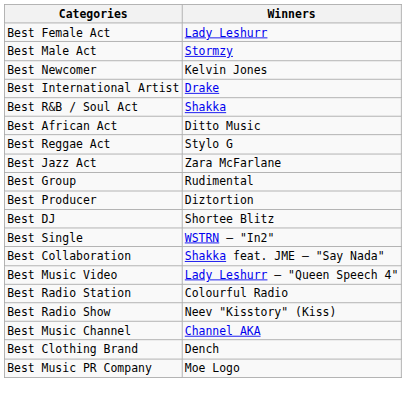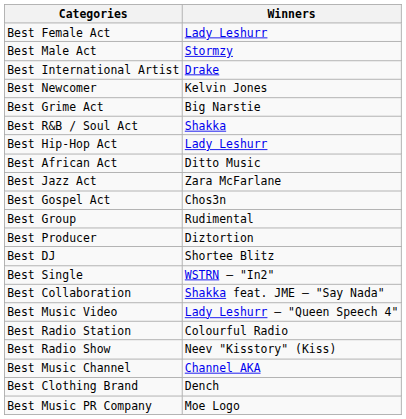 <table class="wikitable">
 <tr>
 <th>Categories</th>
 <th>Winners</th>
 </tr>
 <tr>
 <td>Best Female Act</td>
 <td><a href='#'>Lady Leshurr</a></td>
 </tr>
 <tr>
 <td>Best Male Act</td>
 <td><a href='#'>Stormzy</a></td>
 </tr>
 <tr>
+<td>Best International Artist</td>
+<td><a href='#'>Drake</a></td>
+</tr>
+<tr>
 <td>Best Newcomer</td>
 <td>Kelvin Jones</td>
 </tr>
 <tr>
-<td>Best International Artist</td>
-<td><a href='#'>Drake</a></td>
+<td>Best Grime Act</td>
+<td>Big Narstie</td>
 </tr>
 <tr>
 <td>Best R&B / Soul Act</td>
 <td><a href='#'>Shakka</a></td>
 </tr>
 <tr>
+<td>Best Hip-Hop Act</td>
+<td><a href='#'>Lady Leshurr</a></td>
+</tr>
+<tr>
 <td>Best African Act</td>
 <td>Ditto Music</td>
 </tr>
 <tr>
-<td>Best Reggae Act</td>
-<td>Stylo G</td>
+<td>Best Jazz Act</td>
+<td>Zara McFarlane</td>
 </tr>
 <tr>
-<td>Best Jazz Act</td>
-<td>Zara McFarlane</td>
+<td>Best Gospel Act</td>
+<td>Chos3n </td>
 </tr>
 <tr>
 <td>Best Group</td>
 <td>Rudimental</td>
 </tr>
 <tr>
 <td>Best Producer</td>
 <td>Diztortion</td>
 </tr>
 <tr>
 <td>Best DJ</td>
 <td>Shortee Blitz</td>
 </tr>
 <tr>
 <td>Best Single</td>
 <td><a href='#'>WSTRN</a> — "In2"</td>
 </tr>
 <tr>
 <td>Best Collaboration</td>
 <td><a href='#'>Shakka</a> feat. JME — "Say Nada"</td>
 </tr>
 <tr>
 <td>Best Music Video</td>
 <td><a href='#'>Lady Leshurr</a> — "Queen Speech 4"</td>
 </tr>
 <tr>
 <td>Best Radio Station</td>
 <td>Colourful Radio</td>
 </tr>
 <tr>
 <td>Best Radio Show</td>
 <td>Neev "Kisstory" (Kiss)</td>
 </tr>
 <tr>
 <td>Best Music Channel</td>
 <td><a href='#'>Channel AKA</a></td>
 </tr>
 <tr>
 <td>Best Clothing Brand</td>
 <td>Dench</td>
 </tr>
 <tr>
 <td>Best Music PR Company</td>
 <td>Moe Logo</td>
 </tr>
 </table>
